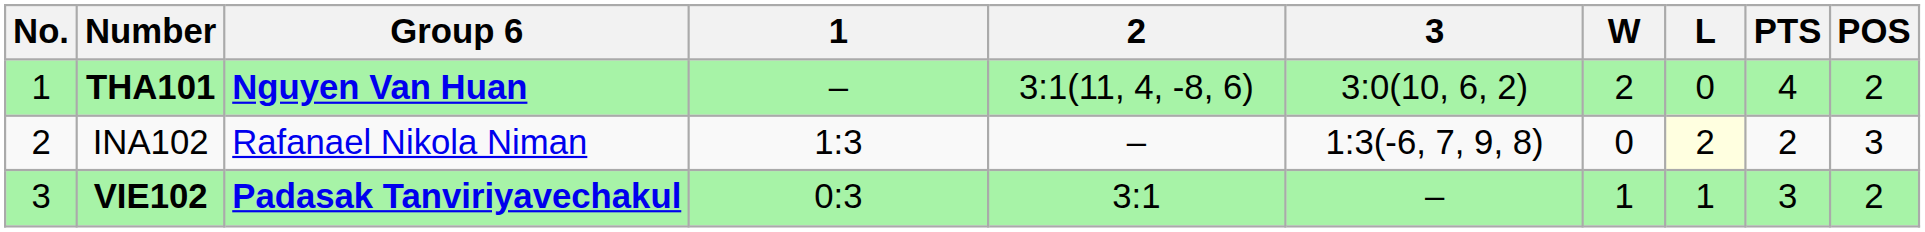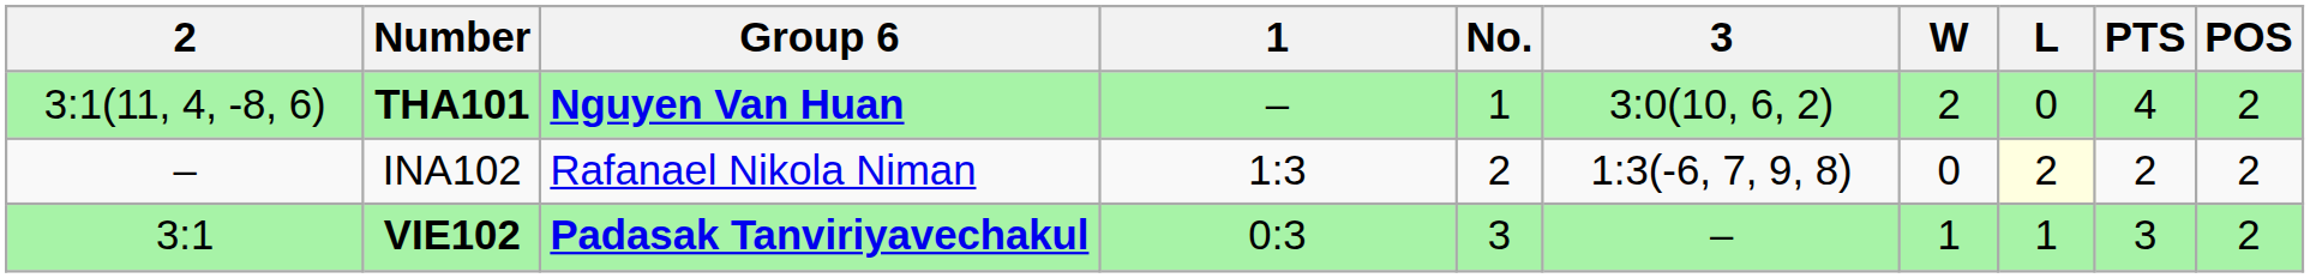 <table class=wikitable style="text-align:center;">
 <tr>
-<th>No.</th>
+<th width=130>2</th>
 <th>Number</th>
 <th>Group 6</th>
 <th width=130>1</th>
-<th width=130>2</th>
+<th>No.</th>
 <th width=130>3</th>
 <th width=30>W</th>
 <th width=30>L</th>
 <th width=30>PTS</th>
 <th width=30>POS</th>
 </tr>
 <tr bgcolor=#a7f3a7>
-<td>1</td>
+<td>3:1(11, 4, -8, 6)</td>
 <td><strong>THA101</strong></td>
 <td style="text-align:left;"> <strong><a href='#'>Nguyen Van Huan</a></strong></td>
 <td>–</td>
-<td>3:1(11, 4, -8, 6)</td>
+<td>1</td>
 <td>3:0(10, 6, 2)</td>
 <td>2</td>
 <td>0</td>
 <td>4</td>
 <td>2</td>
 </tr>
 <tr>
-<td>2</td>
+<td>–</td>
 <td>INA102</td>
 <td style="text-align:left;"> <a href='#'>Rafanael Nikola Niman</a></td>
 <td>1:3</td>
-<td>–</td>
+<td>2</td>
 <td>1:3(-6, 7, 9, 8)</td>
 <td>0</td>
 <td style="background: lightyellow;">2</td>
 <td>2</td>
-<td>3</td>
+<td>2</td>
 </tr>
 <tr bgcolor=#a7f3a7>
-<td>3</td>
+<td>3:1</td>
 <td><strong>VIE102</strong></td>
 <td style="text-align:left;"> <strong><a href='#'>Padasak Tanviriyavechakul</a></strong></td>
 <td>0:3</td>
-<td>3:1</td>
+<td>3</td>
 <td>–</td>
 <td>1</td>
 <td>1</td>
 <td>3</td>
 <td>2</td>
 </tr>
 </table>
